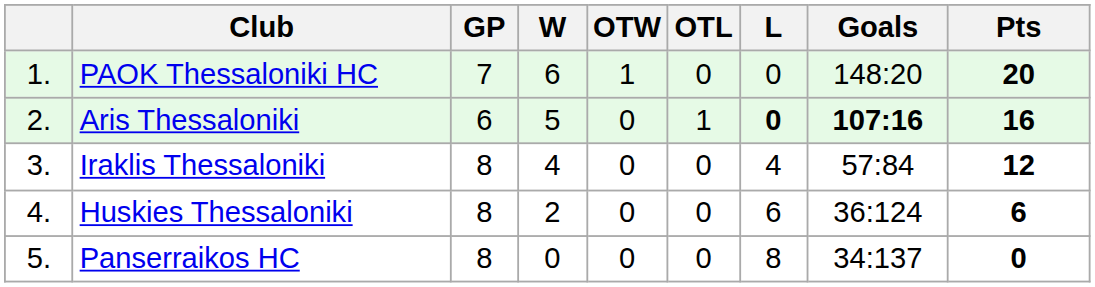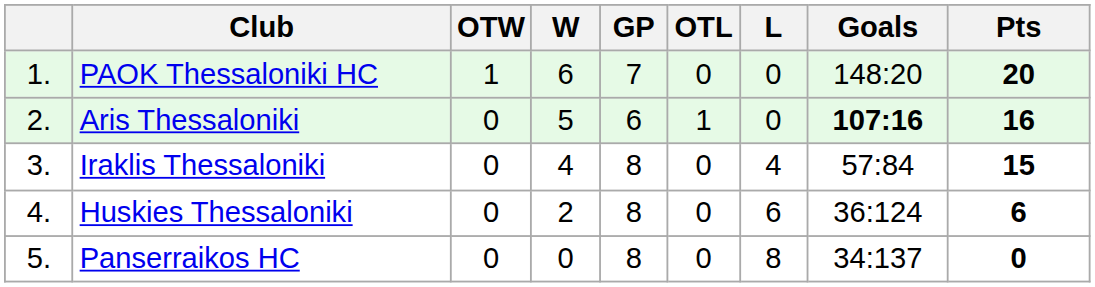 <table class="wikitable">
 <tr>
 <th width="30"></th>
 <th width="200">Club</th>
+<th width="30">OTW</th>
+<th width="30">W</th>
 <th width="30">GP</th>
-<th width="30">W</th>
-<th width="30">OTW</th>
 <th width="30">OTL</th>
 <th width="30">L</th>
 <th width="70">Goals</th>
 <th width="70">Pts</th>
 </tr>
 <tr bgcolor="#e6fae6" align="center">
 <td>1.</td>
 <td align="left"><a href='#'>PAOK Thessaloniki HC</a></td>
+<td>1</td>
+<td>6</td>
 <td>7</td>
-<td>6</td>
-<td>1</td>
 <td>0</td>
 <td>0</td>
 <td>148:20</td>
 <td><strong>20</strong></td>
 </tr>
 <tr bgcolor="#e6fae6" align="center">
 <td>2.</td>
 <td align="left"><a href='#'>Aris Thessaloniki</a></td>
+<td>0</td>
+<td>5</td>
 <td>6</td>
-<td>5</td>
+<td>1</td>
 <td>0</td>
-<td>1</td>
-<td><strong>0</strong></td>
 <td><strong>107:16</strong></td>
 <td><strong>16</strong></td>
 </tr>
 <tr bgcolor="#FFFFFF" align="center">
 <td>3.</td>
 <td align="left"><a href='#'>Iraklis Thessaloniki</a></td>
+<td>0</td>
+<td>4</td>
 <td>8</td>
-<td>4</td>
-<td>0</td>
 <td>0</td>
 <td>4</td>
 <td>57:84</td>
-<td><strong>12</strong></td>
+<td><strong>15</strong></td>
 </tr>
 <tr bgcolor="#FFFFFF" align="center">
 <td>4.</td>
 <td align="left"><a href='#'>Huskies Thessaloniki</a></td>
+<td>0</td>
+<td>2</td>
 <td>8</td>
-<td>2</td>
-<td>0</td>
 <td>0</td>
 <td>6</td>
 <td>36:124</td>
 <td><strong>6</strong></td>
 </tr>
 <tr bgcolor="#FFFFFF" align="center">
 <td>5.</td>
 <td align="left"><a href='#'>Panserraikos HC</a></td>
-<td>8</td>
 <td>0</td>
 <td>0</td>
+<td>8</td>
 <td>0</td>
 <td>8</td>
 <td>34:137</td>
 <td><strong>0</strong></td>
 </tr>
 </table>
